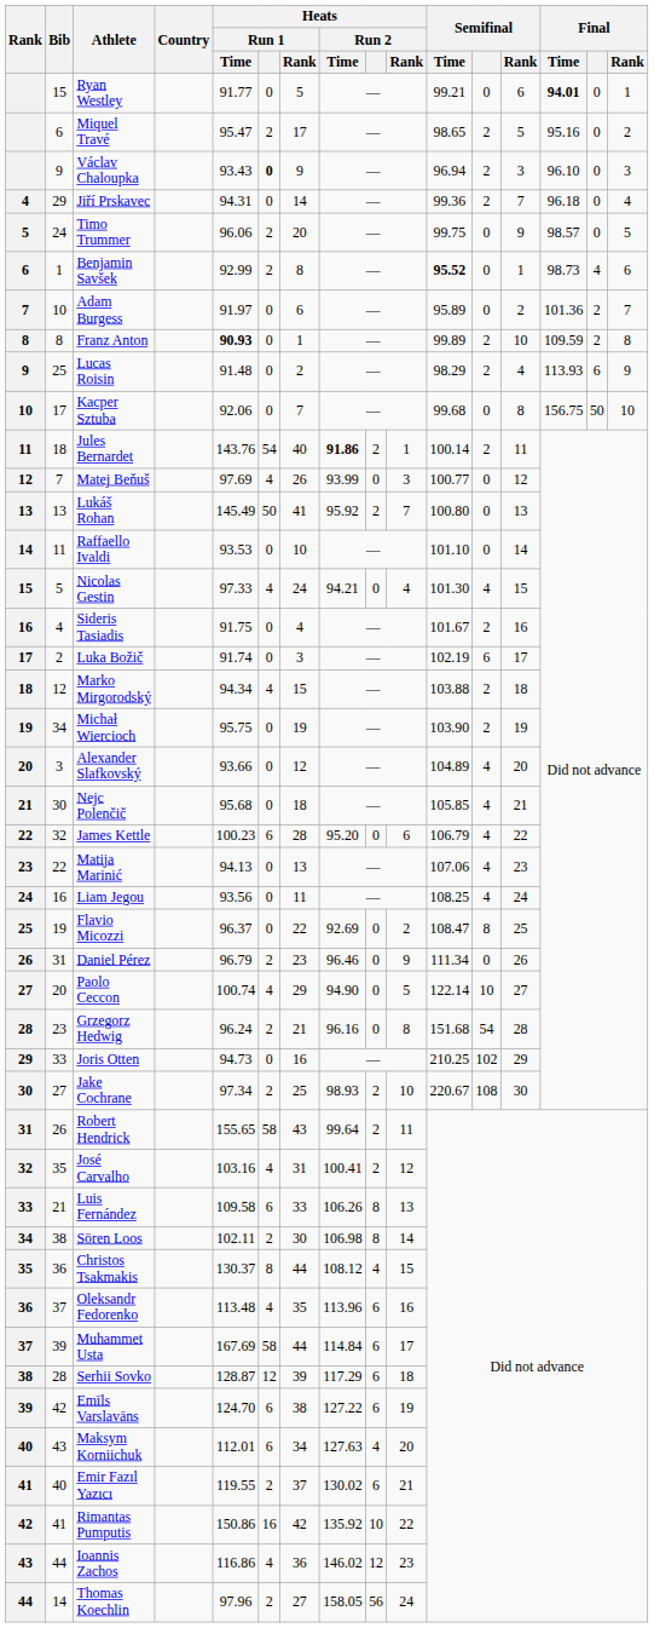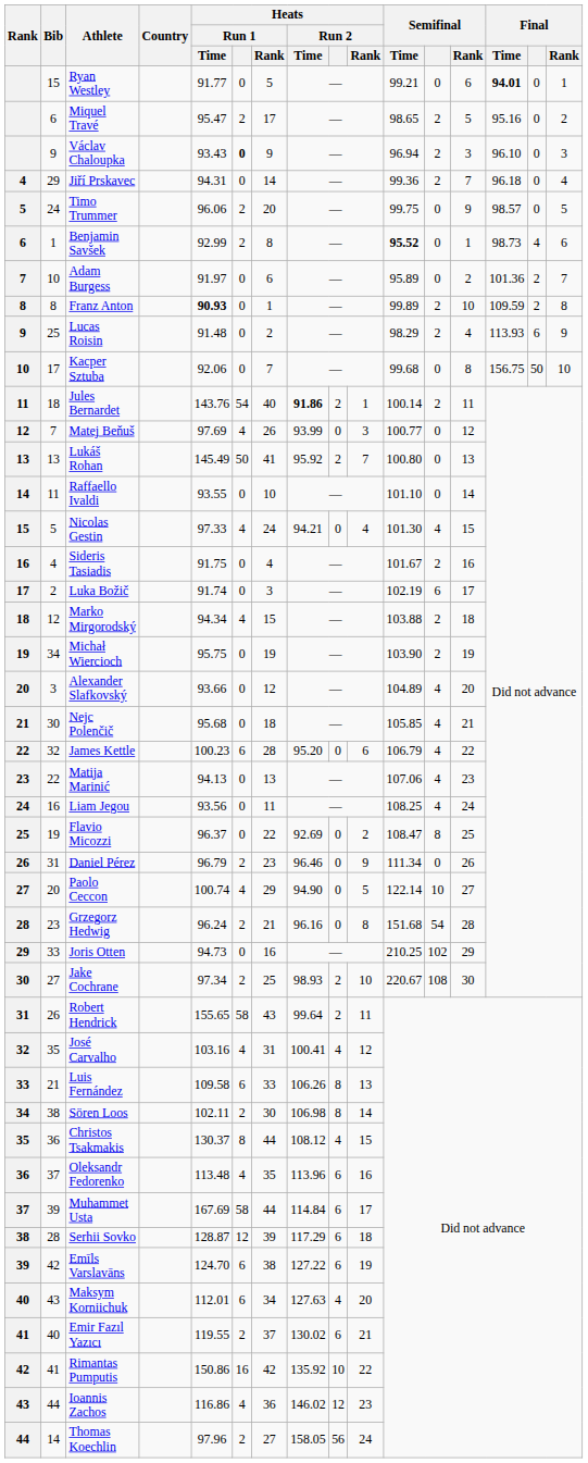 <table class="wikitable" style="text-align:center">
 <tr>
 <th rowspan=3>Rank</th>
 <th rowspan=3>Bib</th>
 <th rowspan=3>Athlete</th>
 <th rowspan=3>Country</th>
 <th colspan=6>Heats</th>
 <th colspan=3 rowspan=2>Semifinal</th>
 <th colspan=3 rowspan=2>Final</th>
 </tr>
 <tr>
 <th colspan=3>Run 1</th>
 <th colspan=3>Run 2</th>
 </tr>
 <tr>
 <th>Time</th>
 <th></th>
 <th>Rank</th>
 <th>Time</th>
 <th></th>
 <th>Rank</th>
 <th>Time</th>
 <th></th>
 <th>Rank</th>
 <th>Time</th>
 <th></th>
 <th>Rank</th>
 </tr>
 <tr>
 <th></th>
 <td>15</td>
 <td align=left><a href='#'>Ryan Westley</a></td>
 <td align=left></td>
 <td>91.77</td>
 <td>0</td>
 <td>5</td>
 <td colspan=3>—</td>
 <td>99.21</td>
 <td>0</td>
 <td>6</td>
 <td><strong>94.01</strong></td>
 <td>0</td>
 <td>1</td>
 </tr>
 <tr>
 <th></th>
 <td>6</td>
 <td align=left><a href='#'>Miquel Travé</a></td>
 <td align=left></td>
 <td>95.47</td>
 <td>2</td>
 <td>17</td>
 <td colspan=3>—</td>
 <td>98.65</td>
 <td>2</td>
 <td>5</td>
 <td>95.16</td>
 <td>0</td>
 <td>2</td>
 </tr>
 <tr>
 <th></th>
 <td>9</td>
 <td align=left><a href='#'>Václav Chaloupka</a></td>
 <td align=left></td>
 <td>93.43</td>
 <td><strong>0</strong></td>
 <td>9</td>
 <td colspan=3>—</td>
 <td>96.94</td>
 <td>2</td>
 <td>3</td>
 <td>96.10</td>
 <td>0</td>
 <td>3</td>
 </tr>
 <tr>
 <th>4</th>
 <td>29</td>
 <td align=left><a href='#'>Jiří Prskavec</a></td>
 <td align=left></td>
 <td>94.31</td>
 <td>0</td>
 <td>14</td>
 <td colspan=3>—</td>
 <td>99.36</td>
 <td>2</td>
 <td>7</td>
 <td>96.18</td>
 <td>0</td>
 <td>4</td>
 </tr>
 <tr>
 <th>5</th>
 <td>24</td>
 <td align=left><a href='#'>Timo Trummer</a></td>
 <td align=left></td>
 <td>96.06</td>
 <td>2</td>
 <td>20</td>
 <td colspan=3>—</td>
 <td>99.75</td>
 <td>0</td>
 <td>9</td>
 <td>98.57</td>
 <td>0</td>
 <td>5</td>
 </tr>
 <tr>
 <th>6</th>
 <td>1</td>
 <td align=left><a href='#'>Benjamin Savšek</a></td>
 <td align=left></td>
 <td>92.99</td>
 <td>2</td>
 <td>8</td>
 <td colspan=3>—</td>
 <td><strong>95.52</strong></td>
 <td>0</td>
 <td>1</td>
 <td>98.73</td>
 <td>4</td>
 <td>6</td>
 </tr>
 <tr>
 <th>7</th>
 <td>10</td>
 <td align=left><a href='#'>Adam Burgess</a></td>
 <td align=left></td>
 <td>91.97</td>
 <td>0</td>
 <td>6</td>
 <td colspan=3>—</td>
 <td>95.89</td>
 <td>0</td>
 <td>2</td>
 <td>101.36</td>
 <td>2</td>
 <td>7</td>
 </tr>
 <tr>
 <th>8</th>
 <td>8</td>
 <td align=left><a href='#'>Franz Anton</a></td>
 <td align=left></td>
 <td><strong>90.93</strong></td>
 <td>0</td>
 <td>1</td>
 <td colspan=3>—</td>
 <td>99.89</td>
 <td>2</td>
 <td>10</td>
 <td>109.59</td>
 <td>2</td>
 <td>8</td>
 </tr>
 <tr>
 <th>9</th>
 <td>25</td>
 <td align=left><a href='#'>Lucas Roisin</a></td>
 <td align=left></td>
 <td>91.48</td>
 <td>0</td>
 <td>2</td>
 <td colspan=3>—</td>
 <td>98.29</td>
 <td>2</td>
 <td>4</td>
 <td>113.93</td>
 <td>6</td>
 <td>9</td>
 </tr>
 <tr>
 <th>10</th>
 <td>17</td>
 <td align=left><a href='#'>Kacper Sztuba</a></td>
 <td align=left></td>
 <td>92.06</td>
 <td>0</td>
 <td>7</td>
 <td colspan=3>—</td>
 <td>99.68</td>
 <td>0</td>
 <td>8</td>
 <td>156.75</td>
 <td>50</td>
 <td>10</td>
 </tr>
 <tr>
 <th>11</th>
 <td>18</td>
 <td align=left><a href='#'>Jules Bernardet</a></td>
 <td align=left></td>
 <td>143.76</td>
 <td>54</td>
 <td>40</td>
 <td><strong>91.86</strong></td>
 <td>2</td>
 <td>1</td>
 <td>100.14</td>
 <td>2</td>
 <td>11</td>
 <td colspan=6 rowspan=20>Did not advance</td>
 </tr>
 <tr>
 <th>12</th>
 <td>7</td>
 <td align=left><a href='#'>Matej Beňuš</a></td>
 <td align=left></td>
 <td>97.69</td>
 <td>4</td>
 <td>26</td>
 <td>93.99</td>
 <td>0</td>
 <td>3</td>
 <td>100.77</td>
 <td>0</td>
 <td>12</td>
 </tr>
 <tr>
 <th>13</th>
 <td>13</td>
 <td align=left><a href='#'>Lukáš Rohan</a></td>
 <td align=left></td>
 <td>145.49</td>
 <td>50</td>
 <td>41</td>
 <td>95.92</td>
 <td>2</td>
 <td>7</td>
 <td>100.80</td>
 <td>0</td>
 <td>13</td>
 </tr>
 <tr>
 <th>14</th>
 <td>11</td>
 <td align=left><a href='#'>Raffaello Ivaldi</a></td>
 <td align=left></td>
-<td>93.53</td>
+<td>93.55</td>
 <td>0</td>
 <td>10</td>
 <td colspan=3>—</td>
 <td>101.10</td>
 <td>0</td>
 <td>14</td>
 </tr>
 <tr>
 <th>15</th>
 <td>5</td>
 <td align=left><a href='#'>Nicolas Gestin</a></td>
 <td align=left></td>
 <td>97.33</td>
 <td>4</td>
 <td>24</td>
 <td>94.21</td>
 <td>0</td>
 <td>4</td>
 <td>101.30</td>
 <td>4</td>
 <td>15</td>
 </tr>
 <tr>
 <th>16</th>
 <td>4</td>
 <td align=left><a href='#'>Sideris Tasiadis</a></td>
 <td align=left></td>
 <td>91.75</td>
 <td>0</td>
 <td>4</td>
 <td colspan=3>—</td>
 <td>101.67</td>
 <td>2</td>
 <td>16</td>
 </tr>
 <tr>
 <th>17</th>
 <td>2</td>
 <td align=left><a href='#'>Luka Božič</a></td>
 <td align=left></td>
 <td>91.74</td>
 <td>0</td>
 <td>3</td>
 <td colspan=3>—</td>
 <td>102.19</td>
 <td>6</td>
 <td>17</td>
 </tr>
 <tr>
 <th>18</th>
 <td>12</td>
 <td align=left><a href='#'>Marko Mirgorodský</a></td>
 <td align=left></td>
 <td>94.34</td>
 <td>4</td>
 <td>15</td>
 <td colspan=3>—</td>
 <td>103.88</td>
 <td>2</td>
 <td>18</td>
 </tr>
 <tr>
 <th>19</th>
 <td>34</td>
 <td align=left><a href='#'>Michał Wiercioch</a></td>
 <td align=left></td>
 <td>95.75</td>
 <td>0</td>
 <td>19</td>
 <td colspan=3>—</td>
 <td>103.90</td>
 <td>2</td>
 <td>19</td>
 </tr>
 <tr>
 <th>20</th>
 <td>3</td>
 <td align=left><a href='#'>Alexander Slafkovský</a></td>
 <td align=left></td>
 <td>93.66</td>
 <td>0</td>
 <td>12</td>
 <td colspan=3>—</td>
 <td>104.89</td>
 <td>4</td>
 <td>20</td>
 </tr>
 <tr>
 <th>21</th>
 <td>30</td>
 <td align=left><a href='#'>Nejc Polenčič</a></td>
 <td align=left></td>
 <td>95.68</td>
 <td>0</td>
 <td>18</td>
 <td colspan=3>—</td>
 <td>105.85</td>
 <td>4</td>
 <td>21</td>
 </tr>
 <tr>
 <th>22</th>
 <td>32</td>
 <td align=left><a href='#'>James Kettle</a></td>
 <td align=left></td>
 <td>100.23</td>
 <td>6</td>
 <td>28</td>
 <td>95.20</td>
 <td>0</td>
 <td>6</td>
 <td>106.79</td>
 <td>4</td>
 <td>22</td>
 </tr>
 <tr>
 <th>23</th>
 <td>22</td>
 <td align=left><a href='#'>Matija Marinić</a></td>
 <td align=left></td>
 <td>94.13</td>
 <td>0</td>
 <td>13</td>
 <td colspan=3>—</td>
 <td>107.06</td>
 <td>4</td>
 <td>23</td>
 </tr>
 <tr>
 <th>24</th>
 <td>16</td>
 <td align=left><a href='#'>Liam Jegou</a></td>
 <td align=left></td>
 <td>93.56</td>
 <td>0</td>
 <td>11</td>
 <td colspan=3>—</td>
 <td>108.25</td>
 <td>4</td>
 <td>24</td>
 </tr>
 <tr>
 <th>25</th>
 <td>19</td>
 <td align=left><a href='#'>Flavio Micozzi</a></td>
 <td align=left></td>
 <td>96.37</td>
 <td>0</td>
 <td>22</td>
 <td>92.69</td>
 <td>0</td>
 <td>2</td>
 <td>108.47</td>
 <td>8</td>
 <td>25</td>
 </tr>
 <tr>
 <th>26</th>
 <td>31</td>
 <td align=left><a href='#'>Daniel Pérez</a></td>
 <td align=left></td>
 <td>96.79</td>
 <td>2</td>
 <td>23</td>
 <td>96.46</td>
 <td>0</td>
 <td>9</td>
 <td>111.34</td>
 <td>0</td>
 <td>26</td>
 </tr>
 <tr>
 <th>27</th>
 <td>20</td>
 <td align=left><a href='#'>Paolo Ceccon</a></td>
 <td align=left></td>
 <td>100.74</td>
 <td>4</td>
 <td>29</td>
 <td>94.90</td>
 <td>0</td>
 <td>5</td>
 <td>122.14</td>
 <td>10</td>
 <td>27</td>
 </tr>
 <tr>
 <th>28</th>
 <td>23</td>
 <td align=left><a href='#'>Grzegorz Hedwig</a></td>
 <td align=left></td>
 <td>96.24</td>
 <td>2</td>
 <td>21</td>
 <td>96.16</td>
 <td>0</td>
 <td>8</td>
 <td>151.68</td>
 <td>54</td>
 <td>28</td>
 </tr>
 <tr>
 <th>29</th>
 <td>33</td>
 <td align=left><a href='#'>Joris Otten</a></td>
 <td align=left></td>
 <td>94.73</td>
 <td>0</td>
 <td>16</td>
 <td colspan=3>—</td>
 <td>210.25</td>
 <td>102</td>
 <td>29</td>
 </tr>
 <tr>
 <th>30</th>
 <td>27</td>
 <td align=left><a href='#'>Jake Cochrane</a></td>
 <td align=left></td>
 <td>97.34</td>
 <td>2</td>
 <td>25</td>
 <td>98.93</td>
 <td>2</td>
 <td>10</td>
 <td>220.67</td>
 <td>108</td>
 <td>30</td>
 </tr>
 <tr>
 <th>31</th>
 <td>26</td>
 <td align=left><a href='#'>Robert Hendrick</a></td>
 <td align=left></td>
 <td>155.65</td>
 <td>58</td>
 <td>43</td>
 <td>99.64</td>
 <td>2</td>
 <td>11</td>
 <td colspan=6 rowspan=14>Did not advance</td>
 </tr>
 <tr>
 <th>32</th>
 <td>35</td>
 <td align=left><a href='#'>José Carvalho</a></td>
 <td align=left></td>
 <td>103.16</td>
 <td>4</td>
 <td>31</td>
 <td>100.41</td>
-<td>2</td>
+<td>4</td>
 <td>12</td>
 </tr>
 <tr>
 <th>33</th>
 <td>21</td>
 <td align=left><a href='#'>Luis Fernández</a></td>
 <td align=left></td>
 <td>109.58</td>
 <td>6</td>
 <td>33</td>
 <td>106.26</td>
 <td>8</td>
 <td>13</td>
 </tr>
 <tr>
 <th>34</th>
 <td>38</td>
 <td align=left><a href='#'>Sören Loos</a></td>
 <td align=left></td>
 <td>102.11</td>
 <td>2</td>
 <td>30</td>
 <td>106.98</td>
 <td>8</td>
 <td>14</td>
 </tr>
 <tr>
 <th>35</th>
 <td>36</td>
 <td align=left><a href='#'>Christos Tsakmakis</a></td>
 <td align=left></td>
 <td>130.37</td>
 <td>8</td>
 <td>44</td>
 <td>108.12</td>
 <td>4</td>
 <td>15</td>
 </tr>
 <tr>
 <th>36</th>
 <td>37</td>
 <td align=left><a href='#'>Oleksandr Fedorenko</a></td>
 <td align=left></td>
 <td>113.48</td>
 <td>4</td>
 <td>35</td>
 <td>113.96</td>
 <td>6</td>
 <td>16</td>
 </tr>
 <tr>
 <th>37</th>
 <td>39</td>
 <td align=left><a href='#'>Muhammet Usta</a></td>
 <td align=left></td>
 <td>167.69</td>
 <td>58</td>
 <td>44</td>
 <td>114.84</td>
 <td>6</td>
 <td>17</td>
 </tr>
 <tr>
 <th>38</th>
 <td>28</td>
 <td align=left><a href='#'>Serhii Sovko</a></td>
 <td align=left></td>
 <td>128.87</td>
 <td>12</td>
 <td>39</td>
 <td>117.29</td>
 <td>6</td>
 <td>18</td>
 </tr>
 <tr>
 <th>39</th>
 <td>42</td>
 <td align=left><a href='#'>Emīls Varslavāns</a></td>
 <td align=left></td>
 <td>124.70</td>
 <td>6</td>
 <td>38</td>
 <td>127.22</td>
 <td>6</td>
 <td>19</td>
 </tr>
 <tr>
 <th>40</th>
 <td>43</td>
 <td align=left><a href='#'>Maksym Korniichuk</a></td>
 <td align=left></td>
 <td>112.01</td>
 <td>6</td>
 <td>34</td>
 <td>127.63</td>
 <td>4</td>
 <td>20</td>
 </tr>
 <tr>
 <th>41</th>
 <td>40</td>
 <td align=left><a href='#'>Emir Fazıl Yazıcı</a></td>
 <td align=left></td>
 <td>119.55</td>
 <td>2</td>
 <td>37</td>
 <td>130.02</td>
 <td>6</td>
 <td>21</td>
 </tr>
 <tr>
 <th>42</th>
 <td>41</td>
 <td align=left><a href='#'>Rimantas Pumputis</a></td>
 <td align=left></td>
 <td>150.86</td>
 <td>16</td>
 <td>42</td>
 <td>135.92</td>
 <td>10</td>
 <td>22</td>
 </tr>
 <tr>
 <th>43</th>
 <td>44</td>
 <td align=left><a href='#'>Ioannis Zachos</a></td>
 <td align=left></td>
 <td>116.86</td>
 <td>4</td>
 <td>36</td>
 <td>146.02</td>
 <td>12</td>
 <td>23</td>
 </tr>
 <tr>
 <th>44</th>
 <td>14</td>
 <td align=left><a href='#'>Thomas Koechlin</a></td>
 <td align=left></td>
 <td>97.96</td>
 <td>2</td>
 <td>27</td>
 <td>158.05</td>
 <td>56</td>
 <td>24</td>
 </tr>
 </table>
